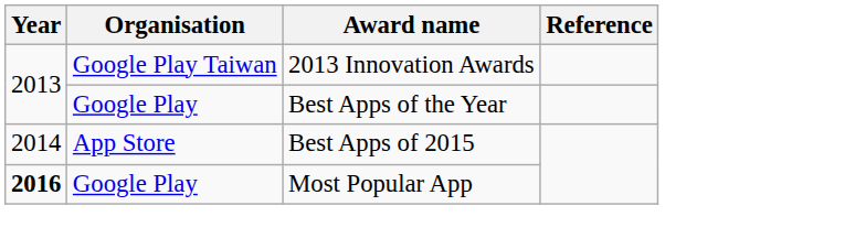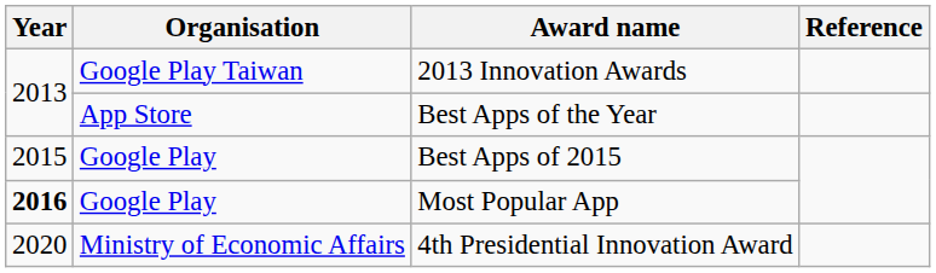 <table class="wikitable">
 <tr>
 <th>Year</th>
 <th>Organisation</th>
 <th>Award name</th>
 <th>Reference</th>
 </tr>
 <tr>
 <td rowspan="2">2013</td>
 <td><a href='#'>Google Play Taiwan</a></td>
 <td>2013 Innovation Awards</td>
 <td></td>
 </tr>
 <tr>
-<td><a href='#'>Google Play</a></td>
+<td><a href='#'>App Store</a></td>
 <td>Best Apps of the Year</td>
 <td></td>
 </tr>
 <tr>
-<td>2014</td>
-<td><a href='#'>App Store</a></td>
+<td>2015</td>
+<td><a href='#'>Google Play</a></td>
 <td>Best Apps of 2015</td>
 <td rowspan="2"></td>
 </tr>
 <tr>
 <td><strong>2016</strong></td>
 <td><a href='#'>Google Play</a></td>
 <td>Most Popular App</td>
 </tr>
+<tr>
+<td>2020</td>
+<td><a href='#'>Ministry of Economic Affairs</a></td>
+<td>4th Presidential Innovation Award</td>
+<td></td>
+</tr>
 </table>
